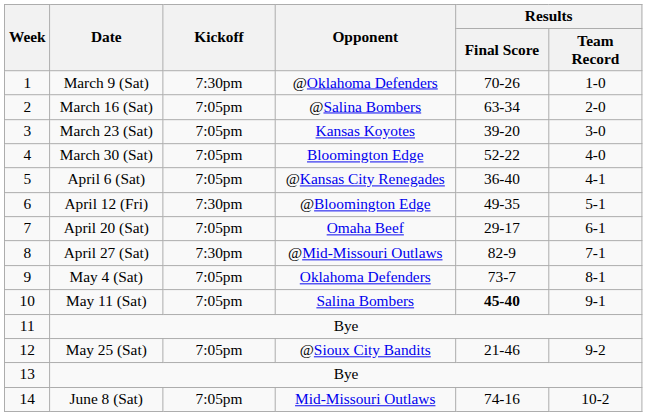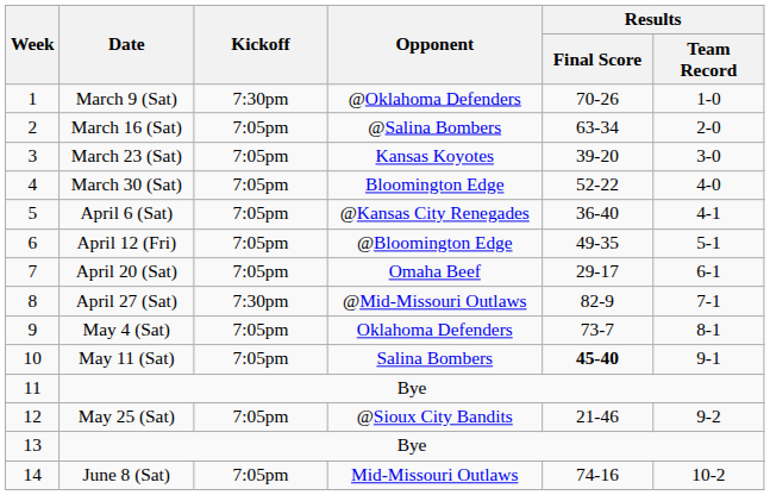 <table class="wikitable">
 <tr>
 <th rowspan="2" width="40">Week</th>
 <th rowspan="2" width="110">Date</th>
 <th rowspan="2" width="110">Kickoff</th>
 <th rowspan="2" width="180">Opponent</th>
 <th colspan="2" width="180">Results</th>
 </tr>
 <tr>
 <th width="90">Final Score</th>
 <th width="90">Team Record</th>
 </tr>
 <tr>
 <td align="center">1</td>
 <td align="center">March 9 (Sat)</td>
 <td align="center">7:30pm</td>
 <td align="center">@<a href='#'>Oklahoma Defenders</a></td>
 <td align="center">70-26</td>
 <td align="center">1-0</td>
 </tr>
 <tr>
 <td align="center">2</td>
 <td align="center">March 16 (Sat)</td>
 <td align="center">7:05pm</td>
 <td align="center">@<a href='#'>Salina Bombers</a></td>
 <td align="center">63-34</td>
 <td align="center">2-0</td>
 </tr>
 <tr>
 <td align="center">3</td>
 <td align="center">March 23 (Sat)</td>
 <td align="center">7:05pm</td>
 <td align="center"><a href='#'>Kansas Koyotes</a></td>
 <td align="center">39-20</td>
 <td align="center">3-0</td>
 </tr>
 <tr>
 <td align="center">4</td>
 <td align="center">March 30 (Sat)</td>
 <td align="center">7:05pm</td>
 <td align="center"><a href='#'>Bloomington Edge</a></td>
 <td align="center">52-22</td>
 <td align="center">4-0</td>
 </tr>
 <tr>
 <td align="center">5</td>
 <td align="center">April 6 (Sat)</td>
 <td align="center">7:05pm</td>
 <td align="center">@<a href='#'>Kansas City Renegades</a></td>
 <td align="center">36-40</td>
 <td align="center">4-1</td>
 </tr>
 <tr>
 <td align="center">6</td>
 <td align="center">April 12 (Fri)</td>
-<td align="center">7:30pm</td>
+<td align="center">7:05pm</td>
 <td align="center">@<a href='#'>Bloomington Edge</a></td>
 <td align="center">49-35</td>
 <td align="center">5-1</td>
 </tr>
 <tr>
 <td align="center">7</td>
 <td align="center">April 20 (Sat)</td>
 <td align="center">7:05pm</td>
 <td align="center"><a href='#'>Omaha Beef</a></td>
 <td align="center">29-17</td>
 <td align="center">6-1</td>
 </tr>
 <tr>
 <td align="center">8</td>
 <td align="center">April 27 (Sat)</td>
 <td align="center">7:30pm</td>
 <td align="center">@<a href='#'>Mid-Missouri Outlaws</a></td>
 <td align="center">82-9</td>
 <td align="center">7-1</td>
 </tr>
 <tr>
 <td align="center">9</td>
 <td align="center">May 4 (Sat)</td>
 <td align="center">7:05pm</td>
 <td align="center"><a href='#'>Oklahoma Defenders</a></td>
 <td align="center">73-7</td>
 <td align="center">8-1</td>
 </tr>
 <tr>
 <td align="center">10</td>
 <td align="center">May 11 (Sat)</td>
 <td align="center">7:05pm</td>
 <td align="center"><a href='#'>Salina Bombers</a></td>
 <td align="center"><strong>45-40</strong></td>
 <td align="center">9-1</td>
 </tr>
 <tr>
 <td align="center">11</td>
 <td colSpan=5 align="center">Bye</td>
 </tr>
 <tr>
 <td align="center">12</td>
 <td align="center">May 25 (Sat)</td>
 <td align="center">7:05pm</td>
 <td align="center">@<a href='#'>Sioux City Bandits</a></td>
 <td align="center">21-46</td>
 <td align="center">9-2</td>
 </tr>
 <tr>
 <td align="center">13</td>
 <td colSpan=5 align="center">Bye</td>
 </tr>
 <tr>
 <td align="center">14</td>
 <td align="center">June 8 (Sat)</td>
 <td align="center">7:05pm</td>
 <td align="center"><a href='#'>Mid-Missouri Outlaws</a></td>
 <td align="center">74-16</td>
 <td align="center">10-2</td>
 </tr>
 </table>
